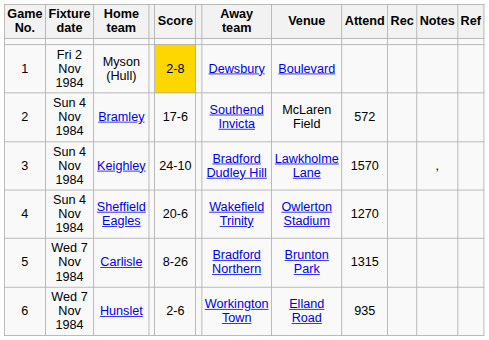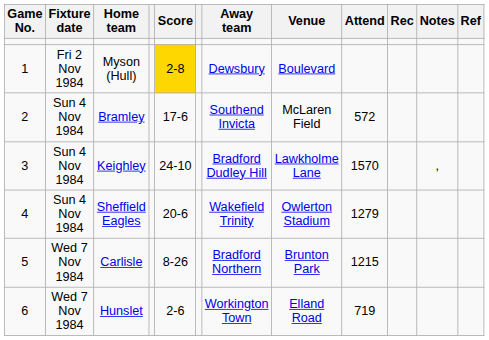 <table class="wikitable" style="text-align:center;">
 <tr>
 <th width=10 abbr="No">Game No.</th>
 <th width=110 abbr="Date">Fixture date</th>
 <th width=150 abbr="Home Team">Home team</th>
 <th width=5 abbr="space"></th>
 <th width=20 abbr="Score">Score</th>
 <th width=5 abbr="space"></th>
 <th width=150 abbr="Away Team">Away team</th>
 <th width=150 abbr="Venue">Venue</th>
 <th width=30 abbr="Att">Attend</th>
 <th width=30 abbr="Rec">Rec</th>
 <th width=20 abbr="Notes">Notes</th>
 <th width=30 abbr="Ref">Ref</th>
 </tr>
 <tr>
 <td></td>
 <td></td>
 <td></td>
 <td></td>
 <td></td>
 <td></td>
 <td></td>
 <td></td>
 <td></td>
 <td></td>
 <td></td>
 <td></td>
 </tr>
 <tr>
 <td>1</td>
 <td>Fri 2 Nov 1984</td>
 <td>Myson (Hull)</td>
 <td></td>
 <td style="background: gold;">2-8</td>
 <td></td>
 <td><a href='#'>Dewsbury</a></td>
 <td><a href='#'>Boulevard</a></td>
 <td></td>
 <td></td>
 <td></td>
 <td></td>
 </tr>
 <tr>
 <td>2</td>
 <td>Sun 4 Nov 1984</td>
 <td><a href='#'>Bramley</a></td>
 <td></td>
 <td>17-6</td>
 <td></td>
 <td><a href='#'>Southend Invicta</a></td>
 <td>McLaren Field</td>
 <td>572</td>
 <td></td>
 <td></td>
 <td></td>
 </tr>
 <tr>
 <td>3</td>
 <td>Sun 4 Nov 1984</td>
 <td><a href='#'>Keighley</a></td>
 <td></td>
 <td>24-10</td>
 <td></td>
 <td><a href='#'>Bradford Dudley Hill</a></td>
 <td><a href='#'>Lawkholme Lane</a></td>
 <td>1570</td>
 <td></td>
 <td>, </td>
 <td></td>
 </tr>
 <tr>
 <td>4</td>
 <td>Sun 4 Nov 1984</td>
 <td><a href='#'>Sheffield Eagles</a></td>
 <td></td>
 <td>20-6</td>
 <td></td>
 <td><a href='#'>Wakefield Trinity</a></td>
 <td><a href='#'>Owlerton Stadium</a></td>
-<td>1270</td>
+<td>1279</td>
 <td></td>
 <td></td>
 <td></td>
 </tr>
 <tr>
 <td>5</td>
 <td>Wed 7 Nov 1984</td>
 <td><a href='#'>Carlisle</a></td>
 <td></td>
 <td>8-26</td>
 <td></td>
 <td><a href='#'>Bradford Northern</a></td>
 <td><a href='#'>Brunton Park</a></td>
-<td>1315</td>
+<td>1215</td>
 <td></td>
 <td></td>
 <td></td>
 </tr>
 <tr>
 <td>6</td>
 <td>Wed 7 Nov 1984</td>
 <td><a href='#'>Hunslet</a></td>
 <td></td>
 <td>2-6</td>
 <td></td>
 <td><a href='#'>Workington Town</a></td>
 <td><a href='#'>Elland Road</a></td>
-<td>935</td>
+<td>719</td>
 <td></td>
 <td></td>
 <td></td>
 </tr>
 </table>
